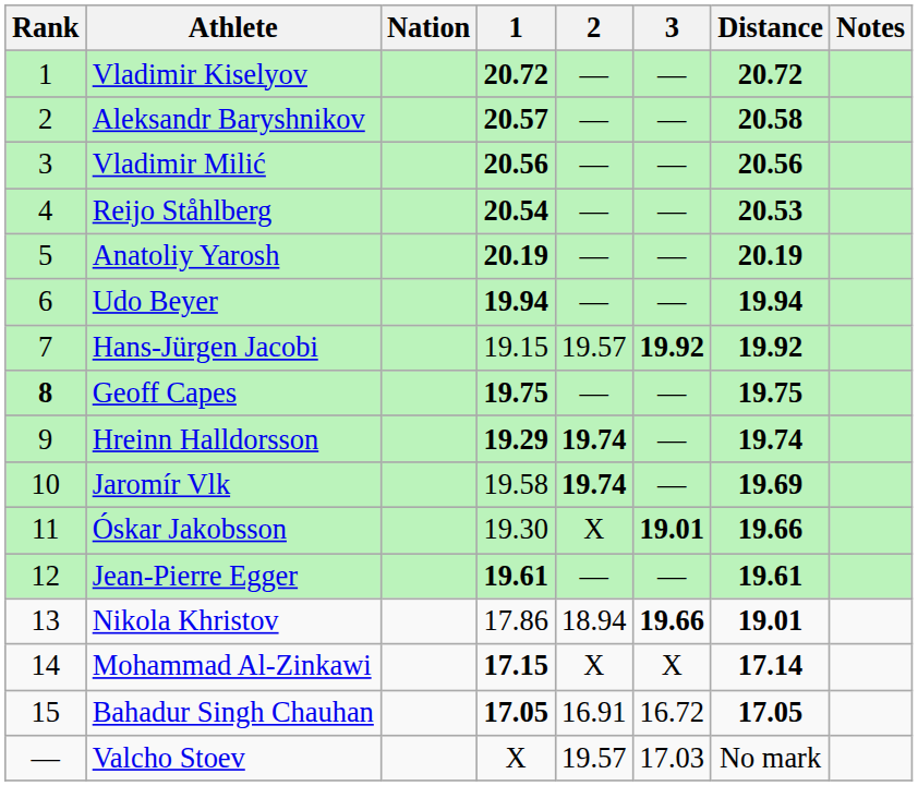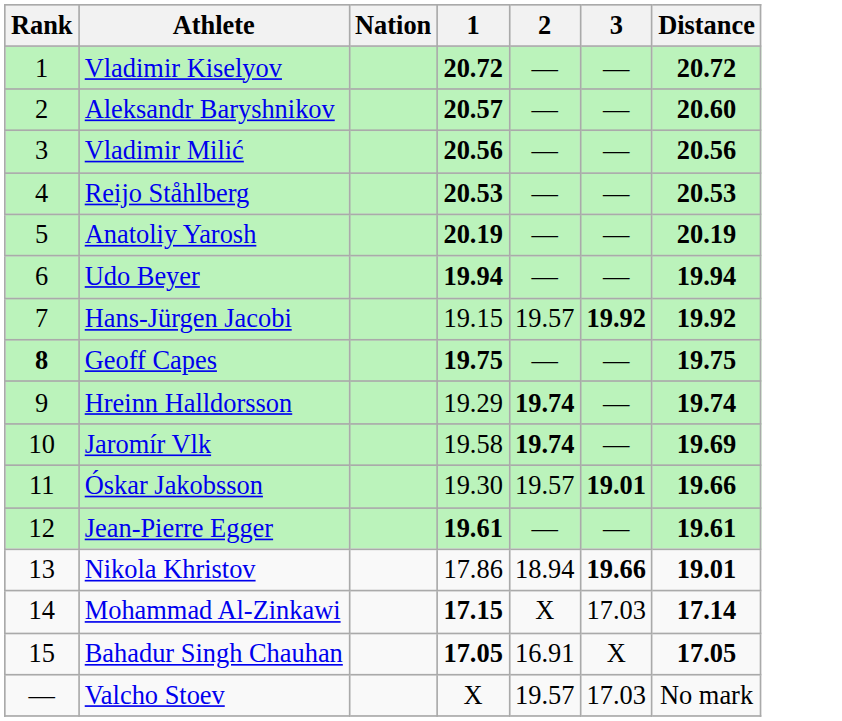 <table class="wikitable sortable" style="text-align:center">
 <tr>
 <th>Rank</th>
 <th>Athlete</th>
 <th>Nation</th>
 <th>1</th>
 <th>2</th>
 <th>3</th>
 <th>Distance</th>
-<th>Notes</th>
 </tr>
 <tr style="background:#bbf3bb;">
 <td>1</td>
 <td align=left><a href='#'>Vladimir Kiselyov</a></td>
 <td align=left></td>
 <td><strong>20.72</strong></td>
 <td data-sort-value=1.00>—</td>
 <td data-sort-value=1.00>—</td>
 <td><strong>20.72</strong></td>
-<td></td>
 </tr>
 <tr style="background:#bbf3bb;">
 <td>2</td>
 <td align=left><a href='#'>Aleksandr Baryshnikov</a></td>
 <td align=left></td>
 <td><strong>20.57</strong></td>
 <td data-sort-value=1.00>—</td>
 <td data-sort-value=1.00>—</td>
-<td><strong>20.58</strong></td>
-<td></td>
+<td><strong>20.60</strong></td>
 </tr>
 <tr style="background:#bbf3bb;">
 <td>3</td>
 <td align=left><a href='#'>Vladimir Milić</a></td>
 <td align=left></td>
 <td><strong>20.56</strong></td>
 <td data-sort-value=1.00>—</td>
 <td data-sort-value=1.00>—</td>
 <td><strong>20.56</strong></td>
-<td></td>
 </tr>
 <tr style="background:#bbf3bb;">
 <td>4</td>
 <td align=left><a href='#'>Reijo Ståhlberg</a></td>
 <td align=left></td>
-<td><strong>20.54</strong></td>
+<td><strong>20.53</strong></td>
 <td data-sort-value=1.00>—</td>
 <td data-sort-value=1.00>—</td>
 <td><strong>20.53</strong></td>
-<td></td>
 </tr>
 <tr style="background:#bbf3bb;">
 <td>5</td>
 <td align=left><a href='#'>Anatoliy Yarosh</a></td>
 <td align=left></td>
 <td><strong>20.19</strong></td>
 <td data-sort-value=1.00>—</td>
 <td data-sort-value=1.00>—</td>
 <td><strong>20.19</strong></td>
-<td></td>
 </tr>
 <tr style="background:#bbf3bb;">
 <td>6</td>
 <td align=left><a href='#'>Udo Beyer</a></td>
 <td align=left></td>
 <td><strong>19.94</strong></td>
 <td data-sort-value=1.00>—</td>
 <td data-sort-value=1.00>—</td>
 <td><strong>19.94</strong></td>
-<td></td>
 </tr>
 <tr style="background:#bbf3bb;">
 <td>7</td>
 <td align=left><a href='#'>Hans-Jürgen Jacobi</a></td>
 <td align=left></td>
 <td>19.15</td>
 <td>19.57</td>
 <td><strong>19.92</strong></td>
 <td><strong>19.92</strong></td>
-<td></td>
 </tr>
 <tr style="background:#bbf3bb;">
 <td><strong>8</strong></td>
 <td align=left><a href='#'>Geoff Capes</a></td>
 <td align=left></td>
 <td><strong>19.75</strong></td>
 <td data-sort-value=1.00>—</td>
 <td data-sort-value=1.00>—</td>
 <td><strong>19.75</strong></td>
-<td></td>
 </tr>
 <tr style="background:#bbf3bb;">
 <td>9</td>
 <td align=left><a href='#'>Hreinn Halldorsson</a></td>
 <td align=left></td>
-<td><strong>19.29</strong></td>
+<td>19.29</td>
 <td><strong>19.74</strong></td>
 <td data-sort-value=1.00>—</td>
 <td><strong>19.74</strong></td>
-<td></td>
 </tr>
 <tr style="background:#bbf3bb;">
 <td>10</td>
 <td align=left><a href='#'>Jaromír Vlk</a></td>
 <td align=left></td>
 <td>19.58</td>
 <td><strong>19.74</strong></td>
 <td data-sort-value=1.00>—</td>
 <td><strong>19.69</strong></td>
-<td></td>
 </tr>
 <tr style="background:#bbf3bb;">
 <td>11</td>
 <td align=left><a href='#'>Óskar Jakobsson</a></td>
 <td align=left></td>
 <td>19.30</td>
-<td data-sort-value=1.00>X</td>
+<td>19.57</td>
 <td><strong>19.01</strong></td>
 <td><strong>19.66</strong></td>
-<td></td>
 </tr>
 <tr style="background:#bbf3bb;">
 <td>12</td>
 <td align=left><a href='#'>Jean-Pierre Egger</a></td>
 <td align=left></td>
 <td><strong>19.61</strong></td>
 <td data-sort-value=1.00>—</td>
 <td data-sort-value=1.00>—</td>
 <td><strong>19.61</strong></td>
-<td></td>
 </tr>
 <tr>
 <td>13</td>
 <td align=left><a href='#'>Nikola Khristov</a></td>
 <td align=left></td>
 <td>17.86</td>
 <td>18.94</td>
 <td><strong>19.66</strong></td>
 <td><strong>19.01</strong></td>
-<td></td>
 </tr>
 <tr>
 <td>14</td>
 <td align=left><a href='#'>Mohammad Al-Zinkawi</a></td>
 <td align=left></td>
 <td><strong>17.15</strong></td>
 <td data-sort-value=1.00>X</td>
-<td data-sort-value=1.00>X</td>
+<td>17.03</td>
 <td><strong>17.14</strong></td>
-<td></td>
 </tr>
 <tr>
 <td>15</td>
 <td align=left><a href='#'>Bahadur Singh Chauhan</a></td>
 <td align=left></td>
 <td><strong>17.05</strong></td>
 <td>16.91</td>
-<td>16.72</td>
+<td data-sort-value=1.00>X</td>
 <td><strong>17.05</strong></td>
-<td></td>
 </tr>
 <tr>
 <td data-sort-value=16>—</td>
 <td align=left><a href='#'>Valcho Stoev</a></td>
 <td align=left></td>
 <td data-sort-value=1.00>X</td>
 <td>19.57</td>
 <td>17.03</td>
 <td data-sort-value=1.00>No mark</td>
-<td></td>
 </tr>
 </table>
